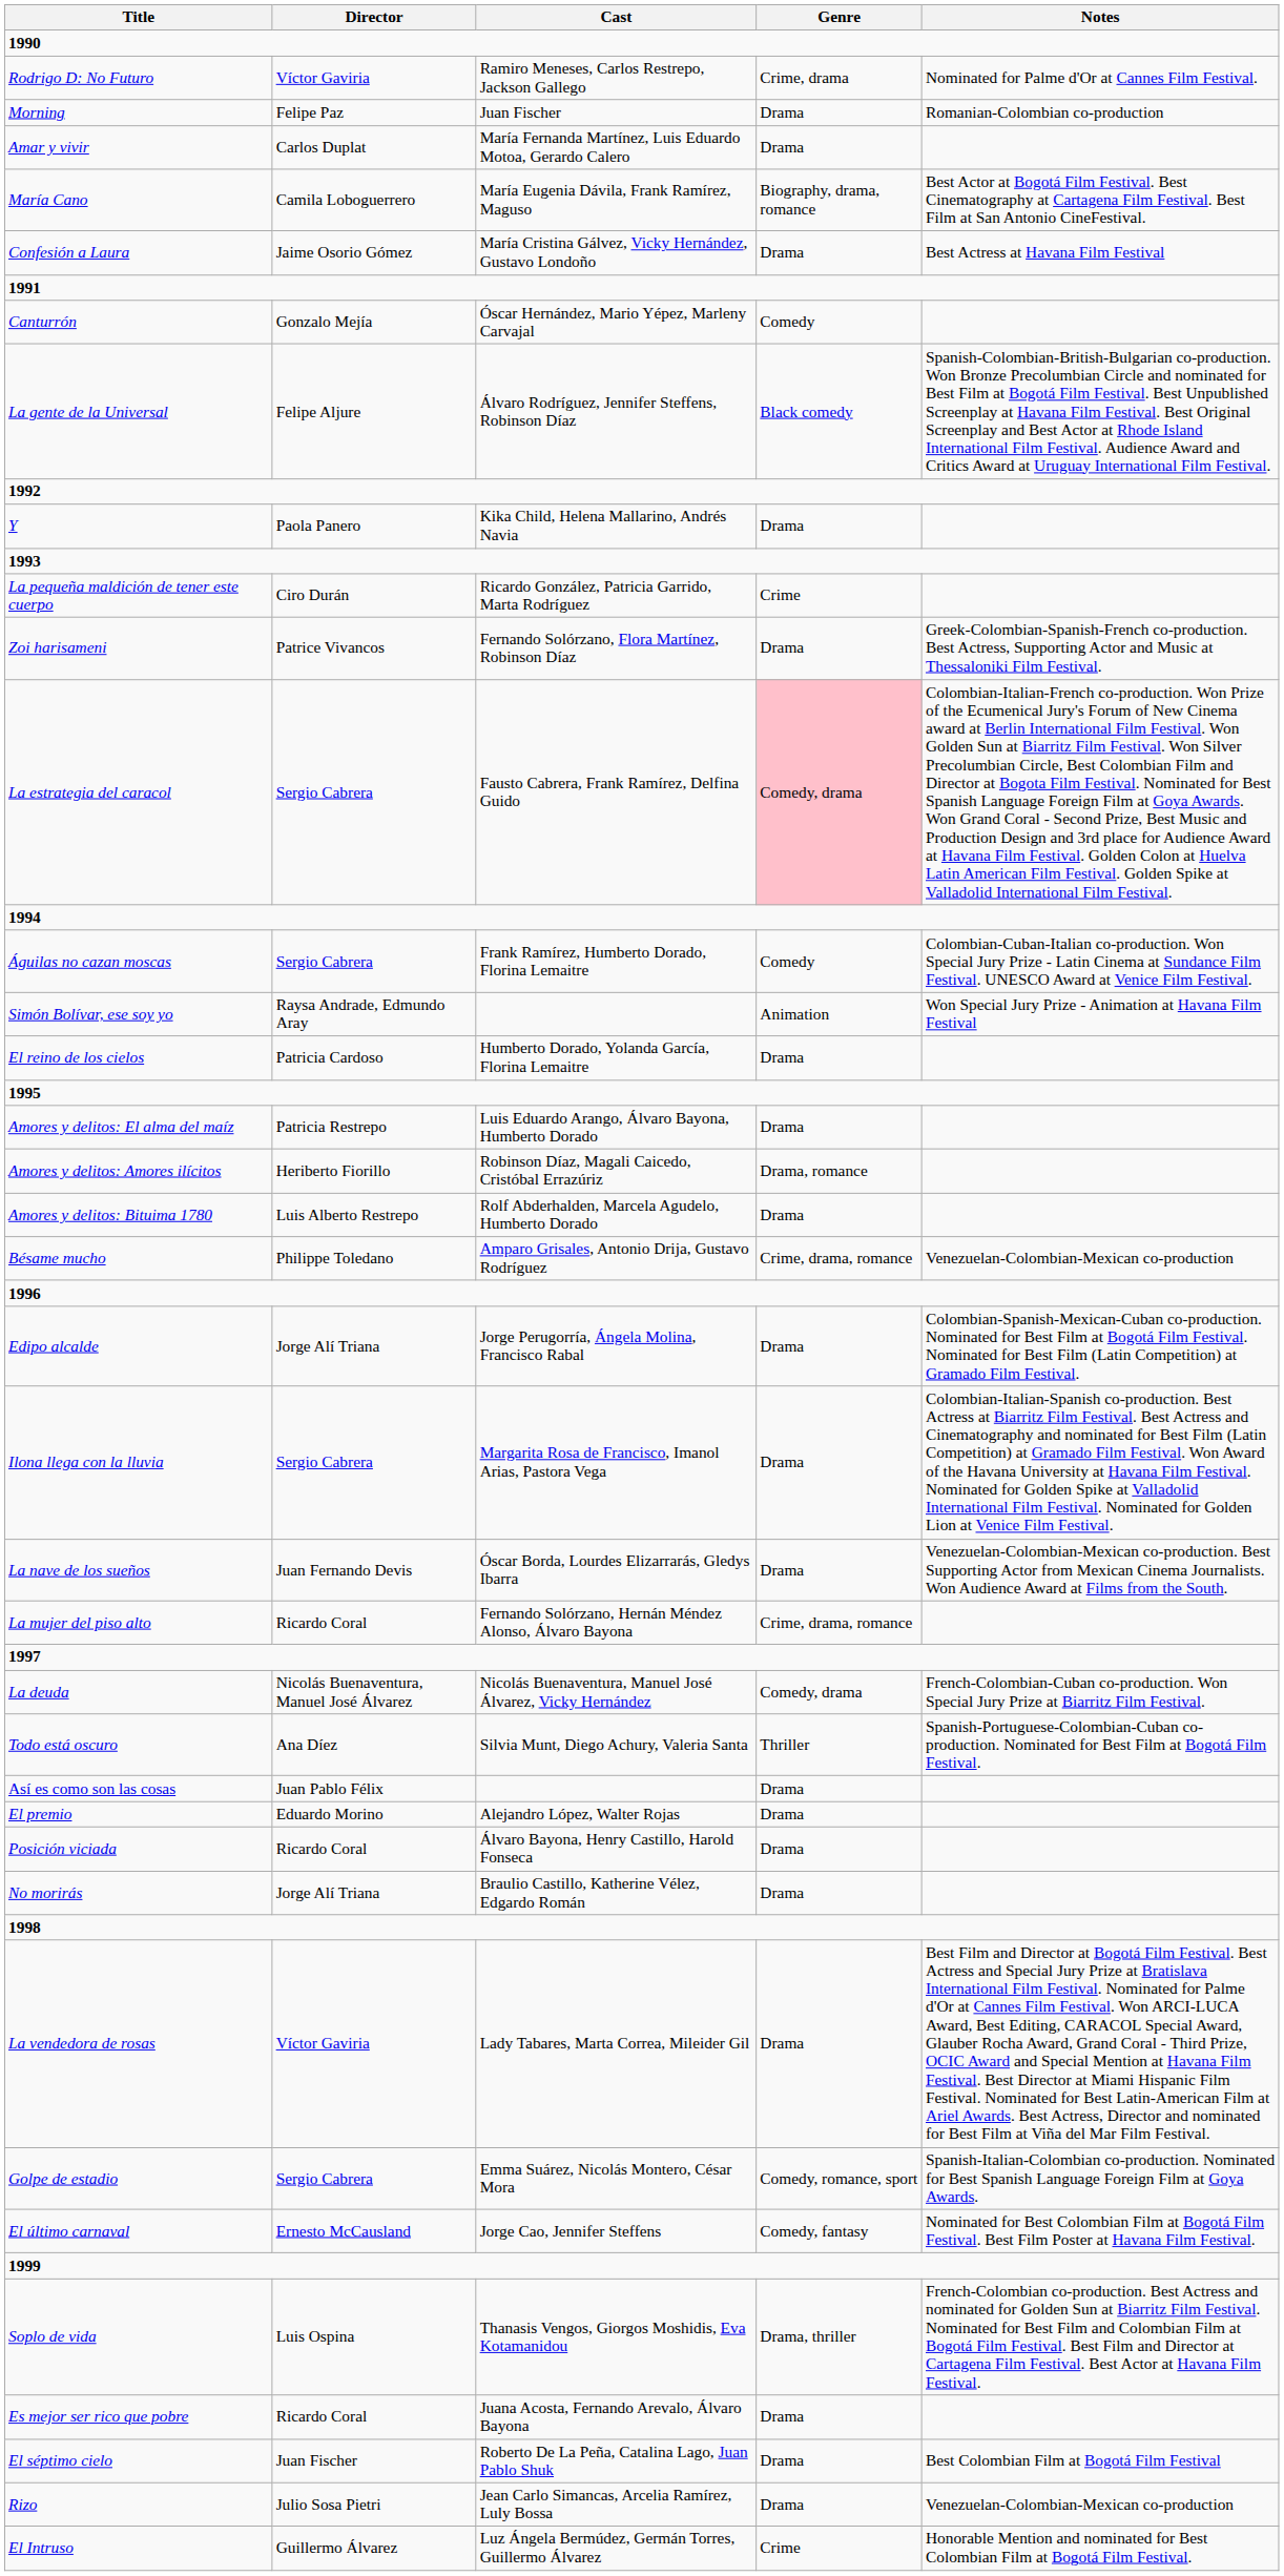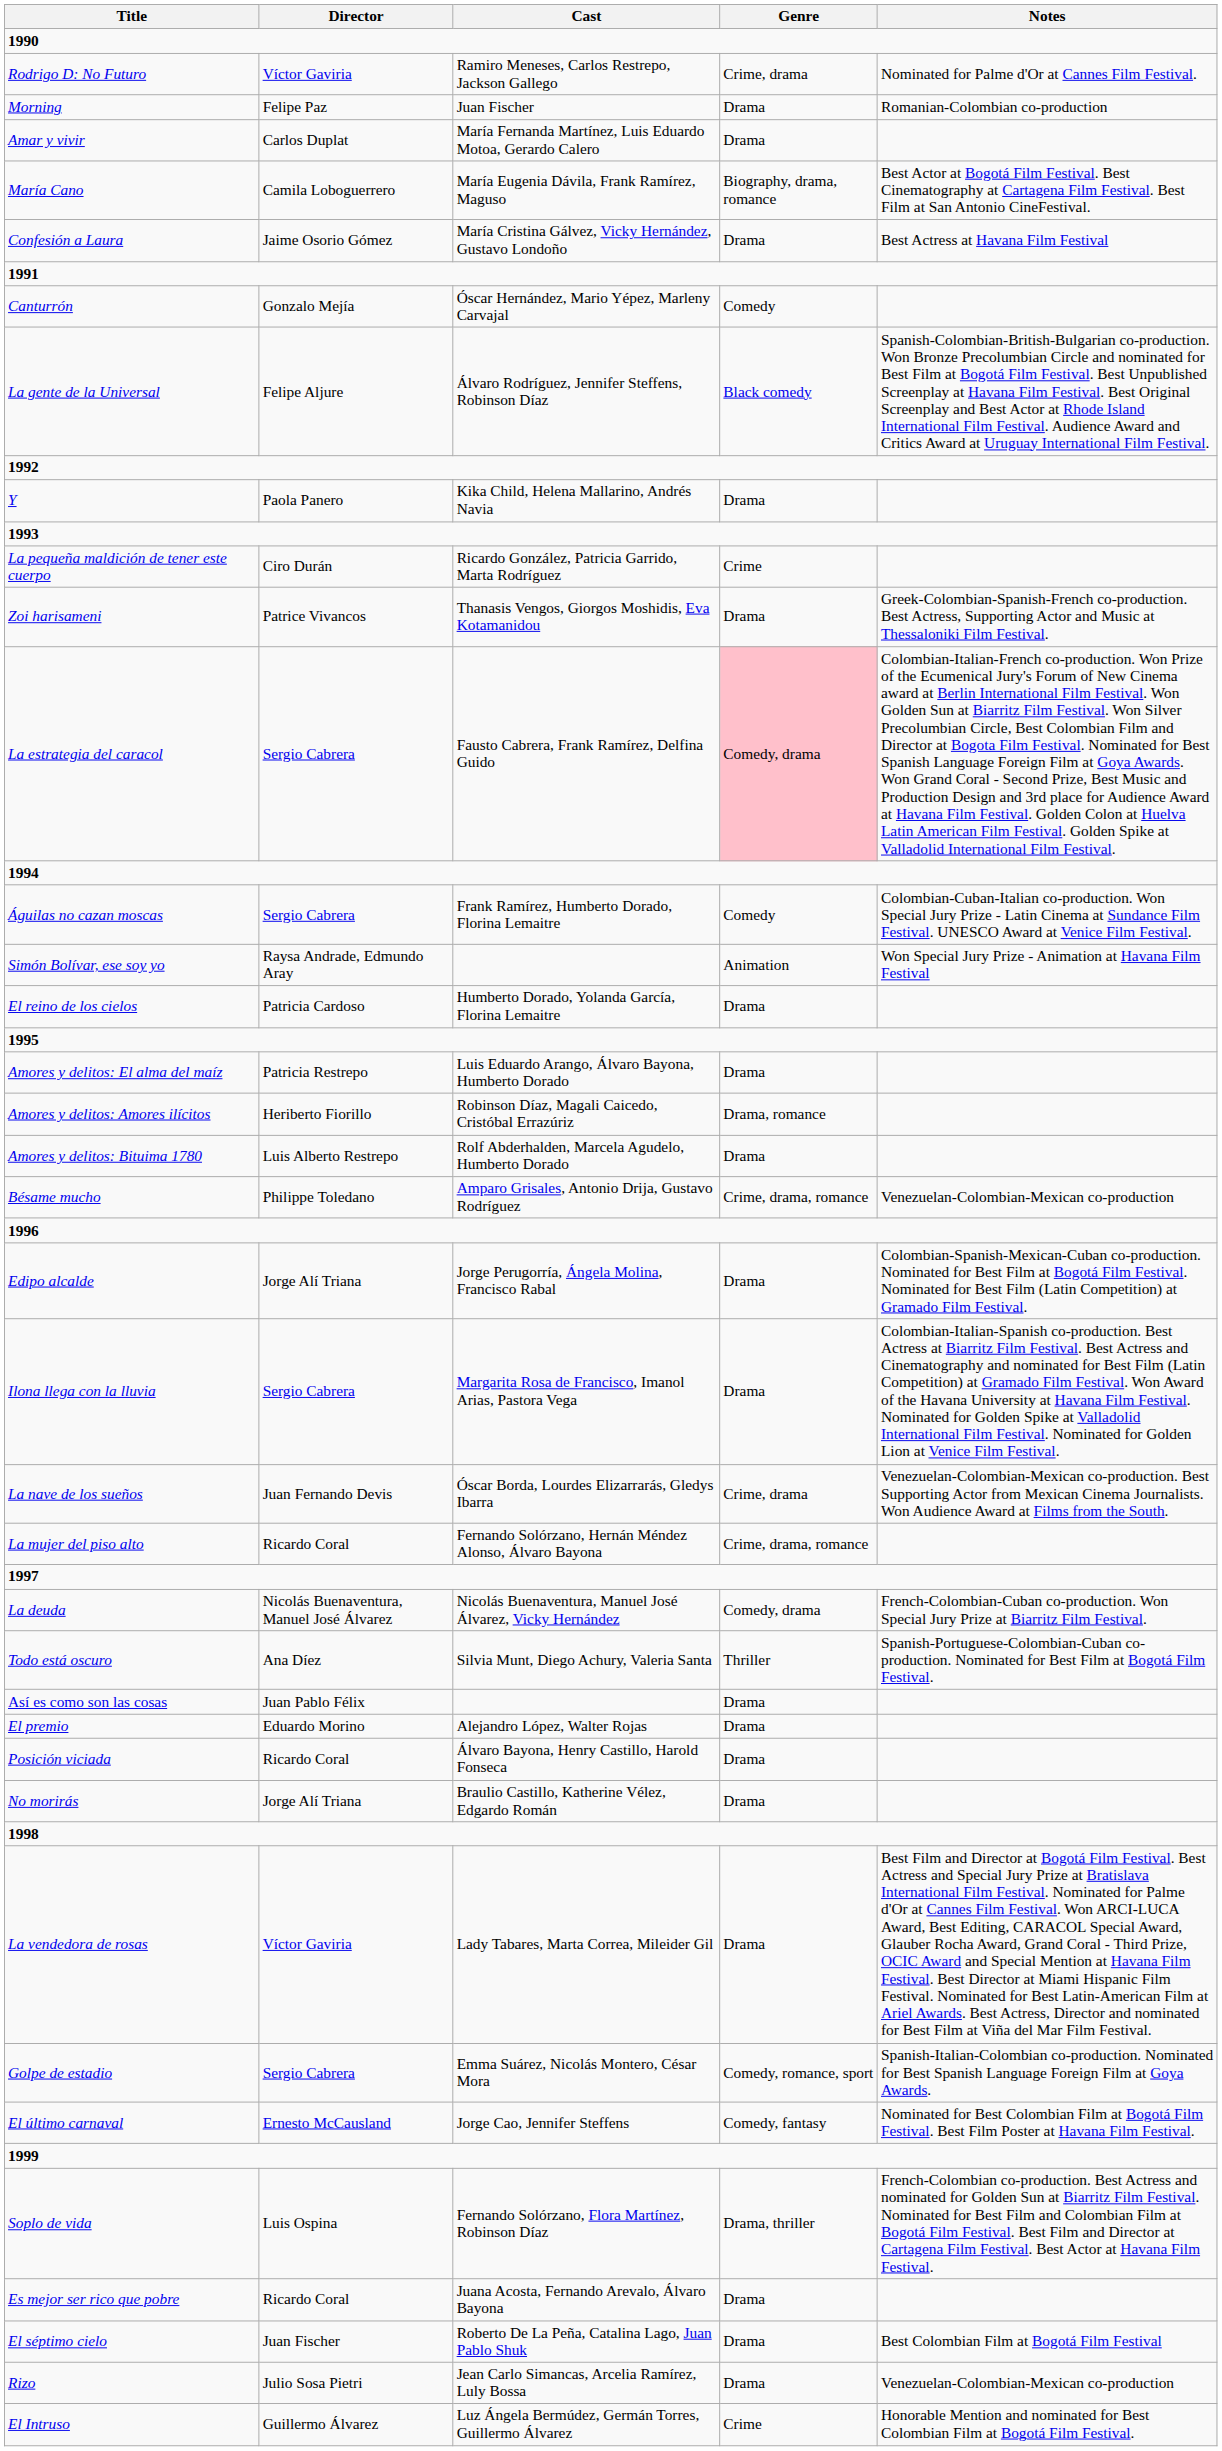 <table class="wikitable" width= "100%">
 <tr>
 <th width=21%>Title</th>
 <th width=16%>Director</th>
 <th width=22%>Cast</th>
 <th width=13%>Genre</th>
 <th width=28%>Notes</th>
 </tr>
 <tr>
 <td colspan="5" ><strong>1990</strong></td>
 </tr>
 <tr>
 <td><em><a href='#'>Rodrigo D: No Futuro</a></em></td>
 <td><a href='#'>Víctor Gaviria</a></td>
 <td>Ramiro Meneses, Carlos Restrepo, Jackson Gallego</td>
 <td>Crime, drama</td>
 <td>Nominated for Palme d'Or at <a href='#'>Cannes Film Festival</a>.</td>
 </tr>
 <tr>
 <td><em><a href='#'>Morning</a></em></td>
 <td>Felipe Paz</td>
 <td>Juan Fischer</td>
 <td>Drama</td>
 <td>Romanian-Colombian co-production</td>
 </tr>
 <tr>
 <td><em><a href='#'>Amar y vivir</a></em></td>
 <td>Carlos Duplat</td>
 <td>María Fernanda Martínez, Luis Eduardo Motoa, Gerardo Calero</td>
 <td>Drama</td>
 <td></td>
 </tr>
 <tr>
 <td><em><a href='#'>María Cano</a></em></td>
 <td>Camila Loboguerrero</td>
 <td>María Eugenia Dávila, Frank Ramírez, Maguso</td>
 <td>Biography, drama, romance</td>
 <td>Best Actor at <a href='#'>Bogotá Film Festival</a>. Best Cinematography at <a href='#'>Cartagena Film Festival</a>. Best Film at San Antonio CineFestival.</td>
 </tr>
 <tr>
 <td><em><a href='#'>Confesión a Laura</a></em></td>
 <td>Jaime Osorio Gómez</td>
 <td>María Cristina Gálvez, <a href='#'>Vicky Hernández</a>, Gustavo Londoño</td>
 <td>Drama</td>
 <td>Best Actress at <a href='#'>Havana Film Festival</a></td>
 </tr>
 <tr>
 <td colspan="5" ><strong>1991</strong></td>
 </tr>
 <tr>
 <td><em><a href='#'>Canturrón</a></em></td>
 <td>Gonzalo Mejía</td>
 <td>Óscar Hernández, Mario Yépez, Marleny Carvajal</td>
 <td>Comedy</td>
 <td></td>
 </tr>
 <tr>
 <td><em><a href='#'>La gente de la Universal</a></em></td>
 <td>Felipe Aljure</td>
 <td>Álvaro Rodríguez, Jennifer Steffens, Robinson Díaz</td>
 <td><a href='#'>Black comedy</a></td>
 <td>Spanish-Colombian-British-Bulgarian co-production. Won Bronze Precolumbian Circle and nominated for Best Film at <a href='#'>Bogotá Film Festival</a>. Best Unpublished Screenplay at <a href='#'>Havana Film Festival</a>. Best Original Screenplay and Best Actor at <a href='#'>Rhode Island International Film Festival</a>. Audience Award and Critics Award at <a href='#'>Uruguay International Film Festival</a>.</td>
 </tr>
 <tr>
 <td colspan="5" ><strong>1992</strong></td>
 </tr>
 <tr>
 <td><em><a href='#'>Y</a></em></td>
 <td>Paola Panero</td>
 <td>Kika Child, Helena Mallarino, Andrés Navia</td>
 <td>Drama</td>
 <td></td>
 </tr>
 <tr>
 <td colspan="5" ><strong>1993</strong></td>
 </tr>
 <tr>
 <td><em><a href='#'>La pequeña maldición de tener este cuerpo</a></em></td>
 <td>Ciro Durán</td>
 <td>Ricardo González, Patricia Garrido, Marta Rodríguez</td>
 <td>Crime</td>
 <td></td>
 </tr>
 <tr>
 <td><em><a href='#'>Zoi harisameni</a></em></td>
 <td>Patrice Vivancos</td>
-<td>Fernando Solórzano, <a href='#'>Flora Martínez</a>, Robinson Díaz</td>
+<td>Thanasis Vengos, Giorgos Moshidis, <a href='#'>Eva Kotamanidou</a></td>
 <td>Drama</td>
 <td>Greek-Colombian-Spanish-French co-production. Best Actress, Supporting Actor and Music at <a href='#'>Thessaloniki Film Festival</a>.</td>
 </tr>
 <tr>
 <td><em><a href='#'>La estrategia del caracol</a></em></td>
 <td><a href='#'>Sergio Cabrera</a></td>
 <td>Fausto Cabrera, Frank Ramírez, Delfina Guido</td>
 <td style="background: pink;">Comedy, drama</td>
 <td>Colombian-Italian-French co-production. Won Prize of the Ecumenical Jury's Forum of New Cinema award at <a href='#'>Berlin International Film Festival</a>. Won Golden Sun at <a href='#'>Biarritz Film Festival</a>. Won Silver Precolumbian Circle, Best Colombian Film and Director at <a href='#'>Bogota Film Festival</a>. Nominated for Best Spanish Language Foreign Film at <a href='#'>Goya Awards</a>. Won Grand Coral - Second Prize, Best Music and Production Design and 3rd place for Audience Award at <a href='#'>Havana Film Festival</a>. Golden Colon at <a href='#'>Huelva Latin American Film Festival</a>. Golden Spike at <a href='#'>Valladolid International Film Festival</a>.</td>
 </tr>
 <tr>
 <td colspan="5" ><strong>1994</strong></td>
 </tr>
 <tr>
 <td><em><a href='#'>Águilas no cazan moscas</a></em></td>
 <td><a href='#'>Sergio Cabrera</a></td>
 <td>Frank Ramírez, Humberto Dorado, Florina Lemaitre</td>
 <td>Comedy</td>
 <td>Colombian-Cuban-Italian co-production. Won Special Jury Prize - Latin Cinema at <a href='#'>Sundance Film Festival</a>. UNESCO Award at <a href='#'>Venice Film Festival</a>.</td>
 </tr>
 <tr>
 <td><em><a href='#'>Simón Bolívar, ese soy yo</a></em></td>
 <td>Raysa Andrade, Edmundo Aray</td>
 <td></td>
 <td>Animation</td>
 <td>Won Special Jury Prize - Animation at <a href='#'>Havana Film Festival</a></td>
 </tr>
 <tr>
 <td><em><a href='#'>El reino de los cielos</a></em></td>
 <td>Patricia Cardoso</td>
 <td>Humberto Dorado, Yolanda García, Florina Lemaitre</td>
 <td>Drama</td>
 <td></td>
 </tr>
 <tr>
 <td colspan="5" ><strong>1995</strong></td>
 </tr>
 <tr>
 <td><em><a href='#'>Amores y delitos: El alma del maíz</a></em></td>
 <td>Patricia Restrepo</td>
 <td>Luis Eduardo Arango, Álvaro Bayona, Humberto Dorado</td>
 <td>Drama</td>
 <td></td>
 </tr>
 <tr>
 <td><em><a href='#'>Amores y delitos: Amores ilícitos</a></em></td>
 <td>Heriberto Fiorillo</td>
 <td>Robinson Díaz, Magali Caicedo, Cristóbal Errazúriz</td>
 <td>Drama, romance</td>
 <td></td>
 </tr>
 <tr>
 <td><em><a href='#'>Amores y delitos: Bituima 1780</a></em></td>
 <td>Luis Alberto Restrepo</td>
 <td>Rolf Abderhalden, Marcela Agudelo, Humberto Dorado</td>
 <td>Drama</td>
 <td></td>
 </tr>
 <tr>
 <td><em><a href='#'>Bésame mucho</a></em></td>
 <td>Philippe Toledano</td>
 <td><a href='#'>Amparo Grisales</a>, Antonio Drija, Gustavo Rodríguez</td>
 <td>Crime, drama, romance</td>
 <td>Venezuelan-Colombian-Mexican co-production</td>
 </tr>
 <tr>
 <td colspan="5" ><strong>1996</strong></td>
 </tr>
 <tr>
 <td><em><a href='#'>Edipo alcalde</a></em></td>
 <td>Jorge Alí Triana</td>
 <td>Jorge Perugorría, <a href='#'>Ángela Molina</a>, Francisco Rabal</td>
 <td>Drama</td>
 <td>Colombian-Spanish-Mexican-Cuban co-production. Nominated for Best Film at <a href='#'>Bogotá Film Festival</a>. Nominated for Best Film (Latin Competition) at <a href='#'>Gramado Film Festival</a>.</td>
 </tr>
 <tr>
 <td><em><a href='#'>Ilona llega con la lluvia</a></em></td>
 <td><a href='#'>Sergio Cabrera</a></td>
 <td><a href='#'>Margarita Rosa de Francisco</a>, Imanol Arias, Pastora Vega</td>
 <td>Drama</td>
 <td>Colombian-Italian-Spanish co-production. Best Actress at <a href='#'>Biarritz Film Festival</a>. Best Actress and Cinematography and nominated for Best Film (Latin Competition) at <a href='#'>Gramado Film Festival</a>. Won Award of the Havana University at <a href='#'>Havana Film Festival</a>. Nominated for Golden Spike at <a href='#'>Valladolid International Film Festival</a>. Nominated for Golden Lion at <a href='#'>Venice Film Festival</a>.</td>
 </tr>
 <tr>
 <td><em><a href='#'>La nave de los sueños</a></em></td>
 <td>Juan Fernando Devis</td>
 <td>Óscar Borda, Lourdes Elizarrarás, Gledys Ibarra</td>
-<td>Drama</td>
+<td>Crime, drama</td>
 <td>Venezuelan-Colombian-Mexican co-production. Best Supporting Actor from Mexican Cinema Journalists. Won Audience Award at <a href='#'>Films from the South</a>.</td>
 </tr>
 <tr>
 <td><em><a href='#'>La mujer del piso alto</a></em></td>
 <td>Ricardo Coral</td>
 <td>Fernando Solórzano, Hernán Méndez Alonso, Álvaro Bayona</td>
 <td>Crime, drama, romance</td>
 <td></td>
 </tr>
 <tr>
 <td colspan="5" ><strong>1997</strong></td>
 </tr>
 <tr>
 <td><em><a href='#'>La deuda</a></em></td>
 <td>Nicolás Buenaventura, Manuel José Álvarez</td>
 <td>Nicolás Buenaventura, Manuel José Álvarez, <a href='#'>Vicky Hernández</a></td>
 <td>Comedy, drama</td>
 <td>French-Colombian-Cuban co-production. Won Special Jury Prize at <a href='#'>Biarritz Film Festival</a>.</td>
 </tr>
 <tr>
 <td><em><a href='#'>Todo está oscuro</a></em></td>
 <td>Ana Díez</td>
 <td>Silvia Munt, Diego Achury, Valeria Santa</td>
 <td>Thriller</td>
 <td>Spanish-Portuguese-Colombian-Cuban co-production. Nominated for Best Film at <a href='#'>Bogotá Film Festival</a>.</td>
 </tr>
 <tr>
 <td><a href='#'>Así es como son las cosas</a></td>
 <td>Juan Pablo Félix</td>
 <td></td>
 <td>Drama</td>
 <td></td>
 </tr>
 <tr>
 <td><em><a href='#'>El premio</a></em></td>
 <td>Eduardo Morino</td>
 <td>Alejandro López, Walter Rojas</td>
 <td>Drama</td>
 <td></td>
 </tr>
 <tr>
 <td><em><a href='#'>Posición viciada</a></em></td>
 <td>Ricardo Coral</td>
 <td>Álvaro Bayona, Henry Castillo, Harold Fonseca</td>
 <td>Drama</td>
 <td></td>
 </tr>
 <tr>
 <td><em><a href='#'>No morirás</a></em></td>
 <td>Jorge Alí Triana</td>
 <td>Braulio Castillo,  Katherine Vélez,  Edgardo Román</td>
 <td>Drama</td>
 <td></td>
 </tr>
 <tr>
 <td colspan="5" ><strong>1998</strong></td>
 </tr>
 <tr>
 <td><em><a href='#'>La vendedora de rosas</a></em></td>
 <td><a href='#'>Víctor Gaviria</a></td>
 <td>Lady Tabares, Marta Correa, Mileider Gil</td>
 <td>Drama</td>
 <td>Best Film and Director at <a href='#'>Bogotá Film Festival</a>. Best Actress and Special Jury Prize at <a href='#'>Bratislava International Film Festival</a>. Nominated for Palme d'Or at <a href='#'>Cannes Film Festival</a>. Won ARCI-LUCA Award, Best Editing, CARACOL Special Award, Glauber Rocha Award, Grand Coral - Third Prize, <a href='#'>OCIC Award</a> and Special Mention at <a href='#'>Havana Film Festival</a>. Best Director at Miami Hispanic Film Festival. Nominated for Best Latin-American Film at <a href='#'>Ariel Awards</a>. Best Actress, Director and nominated for Best Film at Viña del Mar Film Festival.</td>
 </tr>
 <tr>
 <td><em><a href='#'>Golpe de estadio</a></em></td>
 <td><a href='#'>Sergio Cabrera</a></td>
 <td>Emma Suárez, Nicolás Montero, César Mora</td>
 <td>Comedy, romance, sport</td>
 <td>Spanish-Italian-Colombian co-production. Nominated for Best Spanish Language Foreign Film at <a href='#'>Goya Awards</a>.</td>
 </tr>
 <tr>
 <td><em><a href='#'>El último carnaval</a></em></td>
 <td><a href='#'>Ernesto McCausland</a></td>
 <td>Jorge Cao, Jennifer Steffens</td>
 <td>Comedy, fantasy</td>
 <td>Nominated for Best Colombian Film at <a href='#'>Bogotá Film Festival</a>. Best Film Poster at <a href='#'>Havana Film Festival</a>.</td>
 </tr>
 <tr>
 <td colspan="5" ><strong>1999</strong></td>
 </tr>
 <tr>
 <td><em><a href='#'>Soplo de vida</a></em></td>
 <td>Luis Ospina</td>
-<td>Thanasis Vengos, Giorgos Moshidis, <a href='#'>Eva Kotamanidou</a></td>
+<td>Fernando Solórzano, <a href='#'>Flora Martínez</a>, Robinson Díaz</td>
 <td>Drama, thriller</td>
 <td>French-Colombian co-production. Best Actress and nominated for Golden Sun at <a href='#'>Biarritz Film Festival</a>. Nominated for Best Film and Colombian Film at <a href='#'>Bogotá Film Festival</a>. Best Film and Director at <a href='#'>Cartagena Film Festival</a>. Best Actor at <a href='#'>Havana Film Festival</a>.</td>
 </tr>
 <tr>
 <td><em><a href='#'>Es mejor ser rico que pobre</a></em></td>
 <td>Ricardo Coral</td>
 <td>Juana Acosta, Fernando Arevalo, Álvaro Bayona</td>
 <td>Drama</td>
 <td></td>
 </tr>
 <tr>
 <td><em><a href='#'>El séptimo cielo</a></em></td>
 <td>Juan Fischer</td>
 <td>Roberto De La Peña, Catalina Lago, <a href='#'>Juan Pablo Shuk</a></td>
 <td>Drama</td>
 <td>Best Colombian Film at <a href='#'>Bogotá Film Festival</a></td>
 </tr>
 <tr>
 <td><em><a href='#'>Rizo</a></em></td>
 <td>Julio Sosa Pietri</td>
 <td>Jean Carlo Simancas, Arcelia Ramírez, Luly Bossa</td>
 <td>Drama</td>
 <td>Venezuelan-Colombian-Mexican co-production</td>
 </tr>
 <tr>
 <td><em><a href='#'>El Intruso</a></em></td>
 <td>Guillermo Álvarez</td>
 <td>Luz Ángela Bermúdez, Germán Torres, Guillermo Álvarez</td>
 <td>Crime</td>
 <td>Honorable Mention and nominated for Best Colombian Film at <a href='#'>Bogotá Film Festival</a>.</td>
 </tr>
 </table>
